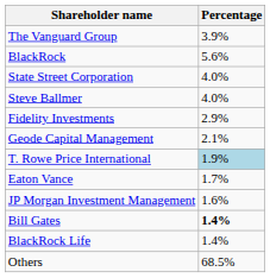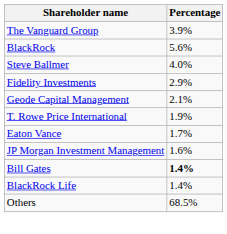 <table class="wikitable sortable">
 <tr>
 <th>Shareholder name</th>
 <th>Percentage</th>
 </tr>
 <tr>
 <td><a href='#'>The Vanguard Group</a></td>
 <td>3.9%</td>
 </tr>
 <tr>
 <td><a href='#'>BlackRock</a></td>
 <td>5.6%</td>
-</tr>
-<tr>
-<td><a href='#'>State Street Corporation</a></td>
-<td>4.0%</td>
 </tr>
 <tr>
 <td><a href='#'>Steve Ballmer</a></td>
 <td>4.0%</td>
 </tr>
 <tr>
 <td><a href='#'>Fidelity Investments</a></td>
 <td>2.9%</td>
 </tr>
 <tr>
 <td><a href='#'>Geode Capital Management</a></td>
 <td>2.1%</td>
 </tr>
 <tr>
 <td><a href='#'>T. Rowe Price International</a></td>
-<td style="background: lightblue;">1.9%</td>
+<td>1.9%</td>
 </tr>
 <tr>
 <td><a href='#'>Eaton Vance</a></td>
 <td>1.7%</td>
 </tr>
 <tr>
 <td><a href='#'>JP Morgan Investment Management</a></td>
 <td>1.6%</td>
 </tr>
 <tr>
 <td><a href='#'>Bill Gates</a></td>
 <td><strong>1.4%</strong></td>
 </tr>
 <tr>
 <td><a href='#'>BlackRock Life</a></td>
 <td>1.4%</td>
 </tr>
 <tr>
 <td>Others</td>
 <td>68.5%</td>
 </tr>
 </table>
